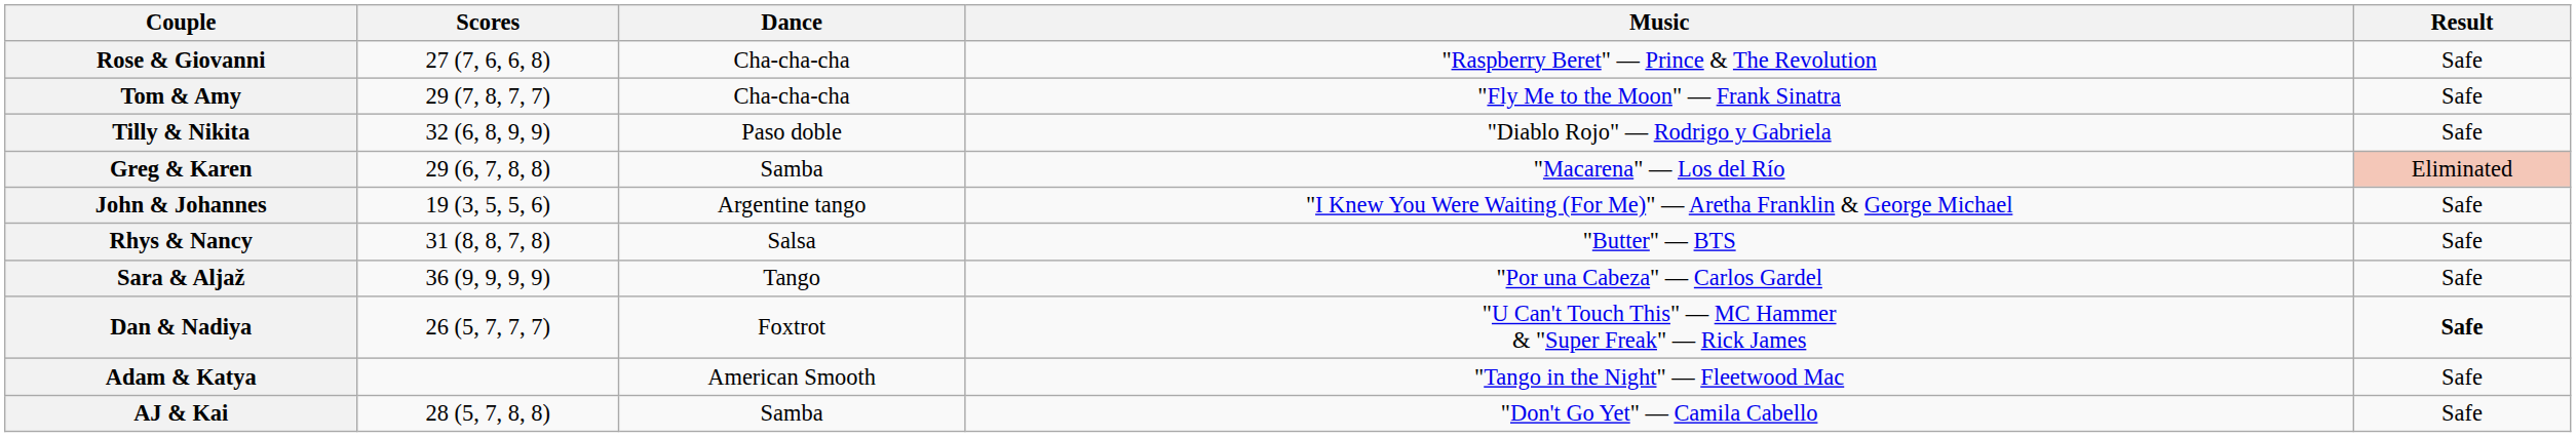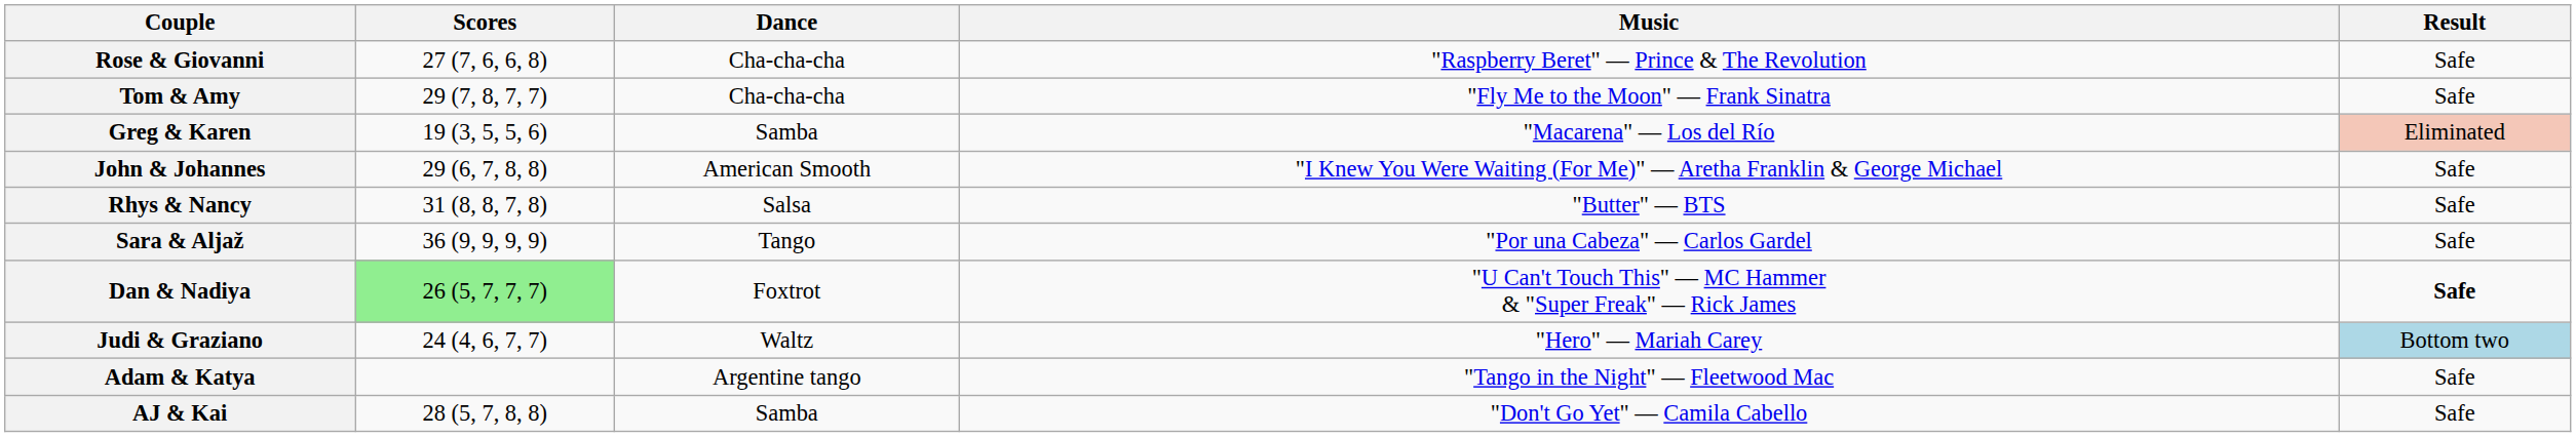 <table class="wikitable sortable" style="text-align:center; width: 90%">
 <tr>
 <th scope="col">Couple</th>
 <th scope="col">Scores</th>
 <th scope="col" class="unsortable">Dance</th>
 <th scope="col" class="unsortable">Music</th>
 <th scope="col" class="unsortable">Result</th>
 </tr>
 <tr>
 <th scope="row">Rose & Giovanni</th>
 <td>27 (7, 6, 6, 8)</td>
 <td>Cha-cha-cha</td>
 <td>"<a href='#'>Raspberry Beret</a>" — <a href='#'>Prince</a> & <a href='#'>The Revolution</a></td>
 <td>Safe</td>
 </tr>
 <tr>
 <th scope="row">Tom & Amy</th>
 <td>29 (7, 8, 7, 7)</td>
 <td>Cha-cha-cha</td>
 <td>"<a href='#'>Fly Me to the Moon</a>" — <a href='#'>Frank Sinatra</a></td>
 <td>Safe</td>
 </tr>
 <tr>
-<th scope="row">Tilly & Nikita</th>
-<td>32 (6, 8, 9, 9)</td>
-<td>Paso doble</td>
-<td>"Diablo Rojo" — <a href='#'>Rodrigo y Gabriela</a></td>
-<td>Safe</td>
-</tr>
-<tr>
 <th scope="row">Greg & Karen</th>
-<td>29 (6, 7, 8, 8)</td>
+<td>19 (3, 5, 5, 6)</td>
 <td>Samba</td>
 <td>"<a href='#'>Macarena</a>" — <a href='#'>Los del Río</a></td>
 <td bgcolor="f4c7b8">Eliminated</td>
 </tr>
 <tr>
 <th scope="row">John & Johannes</th>
-<td>19 (3, 5, 5, 6)</td>
-<td>Argentine tango</td>
+<td>29 (6, 7, 8, 8)</td>
+<td>American Smooth</td>
 <td>"<a href='#'>I Knew You Were Waiting (For Me)</a>" — <a href='#'>Aretha Franklin</a> & <a href='#'>George Michael</a></td>
 <td>Safe</td>
 </tr>
 <tr>
 <th scope="row">Rhys & Nancy</th>
 <td>31 (8, 8, 7, 8)</td>
 <td>Salsa</td>
 <td>"<a href='#'>Butter</a>" — <a href='#'>BTS</a></td>
 <td>Safe</td>
 </tr>
 <tr>
 <th scope="row">Sara & Aljaž</th>
 <td>36 (9, 9, 9, 9)</td>
 <td>Tango</td>
 <td>"<a href='#'>Por una Cabeza</a>" — <a href='#'>Carlos Gardel</a></td>
 <td>Safe</td>
 </tr>
 <tr>
 <th scope="row">Dan & Nadiya</th>
-<td>26 (5, 7, 7, 7)</td>
+<td style="background: lightgreen;">26 (5, 7, 7, 7)</td>
 <td>Foxtrot</td>
 <td>"<a href='#'>U Can't Touch This</a>" — <a href='#'>MC Hammer</a><br>& "<a href='#'>Super Freak</a>" — <a href='#'>Rick James</a></td>
 <td><strong>Safe</strong></td>
 </tr>
 <tr>
+<th scope="row">Judi & Graziano</th>
+<td>24 (4, 6, 7, 7)</td>
+<td>Waltz</td>
+<td>"<a href='#'>Hero</a>" — <a href='#'>Mariah Carey</a></td>
+<td bgcolor="lightblue">Bottom two</td>
+</tr>
+<tr>
 <th scope="row">Adam & Katya</th>
 <td></td>
-<td>American Smooth</td>
+<td>Argentine tango</td>
 <td>"<a href='#'>Tango in the Night</a>" — <a href='#'>Fleetwood Mac</a></td>
 <td>Safe</td>
 </tr>
 <tr>
 <th scope="row">AJ & Kai</th>
 <td>28 (5, 7, 8, 8)</td>
 <td>Samba</td>
 <td>"<a href='#'>Don't Go Yet</a>" — <a href='#'>Camila Cabello</a></td>
 <td>Safe</td>
 </tr>
 </table>
